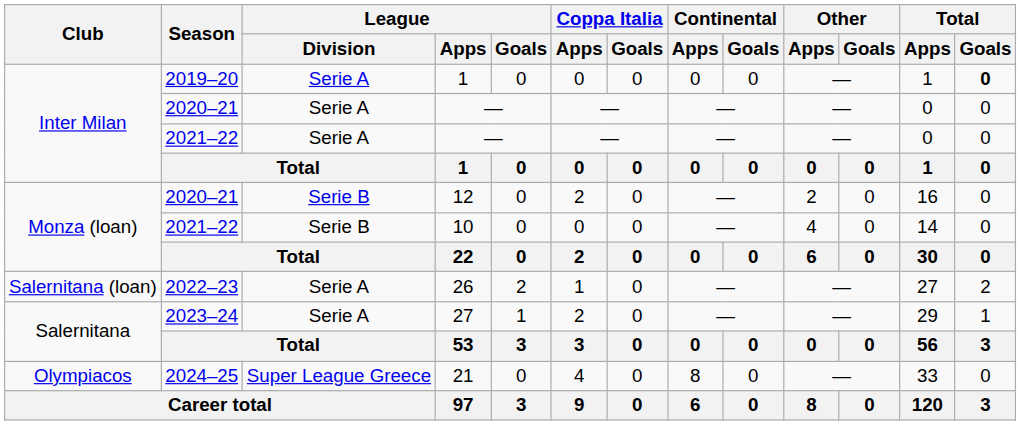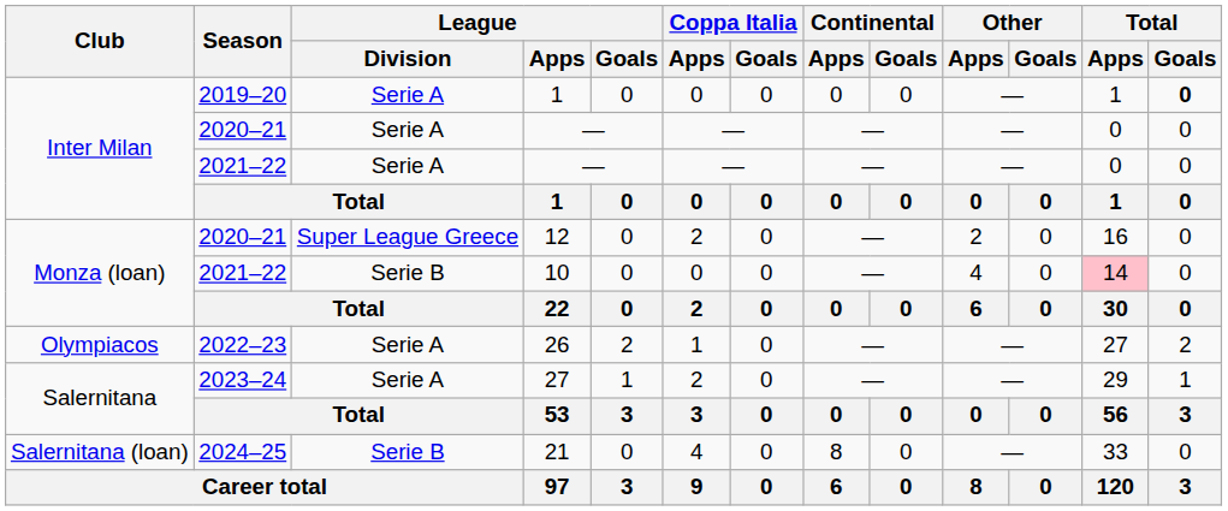 <table class="wikitable" style="text-align:center">
 <tr>
 <th rowspan="2">Club</th>
 <th rowspan="2">Season</th>
 <th colspan="3">League</th>
 <th colspan="2"><a href='#'>Coppa Italia</a></th>
 <th colspan="2">Continental</th>
 <th colspan="2">Other</th>
 <th colspan="2">Total</th>
 </tr>
 <tr>
 <th>Division</th>
 <th>Apps</th>
 <th>Goals</th>
 <th>Apps</th>
 <th>Goals</th>
 <th>Apps</th>
 <th>Goals</th>
 <th>Apps</th>
 <th>Goals</th>
 <th>Apps</th>
 <th>Goals</th>
 </tr>
 <tr>
 <td rowspan="4"><a href='#'>Inter Milan</a></td>
 <td><a href='#'>2019–20</a></td>
 <td><a href='#'>Serie A</a></td>
 <td>1</td>
 <td>0</td>
 <td>0</td>
 <td>0</td>
 <td>0</td>
 <td>0</td>
 <td colspan="2">—</td>
 <td>1</td>
 <td><strong>0</strong></td>
 </tr>
 <tr>
 <td><a href='#'>2020–21</a></td>
 <td>Serie A</td>
 <td colspan="2">—</td>
 <td colspan="2">—</td>
 <td colspan="2">—</td>
 <td colspan="2">—</td>
 <td>0</td>
 <td>0</td>
 </tr>
 <tr>
 <td><a href='#'>2021–22</a></td>
 <td>Serie A</td>
 <td colspan="2">—</td>
 <td colspan="2">—</td>
 <td colspan="2">—</td>
 <td colspan="2">—</td>
 <td>0</td>
 <td>0</td>
 </tr>
 <tr>
 <th colspan="2">Total</th>
 <th>1</th>
 <th>0</th>
 <th>0</th>
 <th>0</th>
 <th>0</th>
 <th>0</th>
 <th>0</th>
 <th>0</th>
 <th>1</th>
 <th>0</th>
 </tr>
 <tr>
 <td rowspan="3"><a href='#'>Monza</a> (loan)</td>
 <td><a href='#'>2020–21</a></td>
-<td><a href='#'>Serie B</a></td>
+<td><a href='#'>Super League Greece</a></td>
 <td>12</td>
 <td>0</td>
 <td>2</td>
 <td>0</td>
 <td colspan="2">—</td>
 <td>2</td>
 <td>0</td>
 <td>16</td>
 <td>0</td>
 </tr>
 <tr>
 <td><a href='#'>2021–22</a></td>
 <td>Serie B</td>
 <td>10</td>
 <td>0</td>
 <td>0</td>
 <td>0</td>
 <td colspan="2">—</td>
 <td>4</td>
 <td>0</td>
-<td>14</td>
+<td style="background: pink;">14</td>
 <td>0</td>
 </tr>
 <tr>
 <th colspan="2">Total</th>
 <th>22</th>
 <th>0</th>
 <th>2</th>
 <th>0</th>
 <th>0</th>
 <th>0</th>
 <th>6</th>
 <th>0</th>
 <th>30</th>
 <th>0</th>
 </tr>
 <tr>
-<td><a href='#'>Salernitana</a> (loan)</td>
+<td><a href='#'>Olympiacos</a></td>
 <td><a href='#'>2022–23</a></td>
 <td>Serie A</td>
 <td>26</td>
 <td>2</td>
 <td>1</td>
 <td>0</td>
 <td colspan="2">—</td>
 <td colspan="2">—</td>
 <td>27</td>
 <td>2</td>
 </tr>
 <tr>
 <td rowspan="2">Salernitana</td>
 <td><a href='#'>2023–24</a></td>
 <td>Serie A</td>
 <td>27</td>
 <td>1</td>
 <td>2</td>
 <td>0</td>
 <td colspan="2">—</td>
 <td colspan="2">—</td>
 <td>29</td>
 <td>1</td>
 </tr>
 <tr>
 <th colspan="2">Total</th>
 <th>53</th>
 <th>3</th>
 <th>3</th>
 <th>0</th>
 <th>0</th>
 <th>0</th>
 <th>0</th>
 <th>0</th>
 <th>56</th>
 <th>3</th>
 </tr>
 <tr>
-<td><a href='#'>Olympiacos</a></td>
+<td><a href='#'>Salernitana</a> (loan)</td>
 <td><a href='#'>2024–25</a></td>
-<td><a href='#'>Super League Greece</a></td>
+<td><a href='#'>Serie B</a></td>
 <td>21</td>
 <td>0</td>
 <td>4</td>
 <td>0</td>
 <td>8</td>
 <td>0</td>
 <td colspan="2">—</td>
 <td>33</td>
 <td>0</td>
 </tr>
 <tr>
 <th colspan="3">Career total</th>
 <th>97</th>
 <th>3</th>
 <th>9</th>
 <th>0</th>
 <th>6</th>
 <th>0</th>
 <th>8</th>
 <th>0</th>
 <th>120</th>
 <th>3</th>
 </tr>
 </table>
